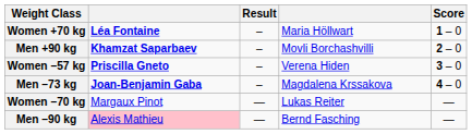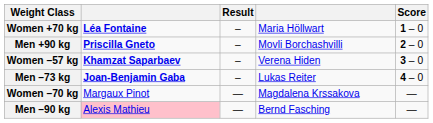 <table class="wikitable">
 <tr>
 <th>Weight Class</th>
 <th style="width:210px;"></th>
 <th>Result</th>
 <th style="width:210px;"></th>
 <th>Score</th>
 </tr>
 <tr>
 <th>Women +70 kg</th>
 <td><strong><a href='#'>Léa Fontaine</a></strong></td>
 <td align="center"><strong></strong> – </td>
 <td><a href='#'>Maria Höllwart</a></td>
 <td align="center"><strong>1</strong> – 0</td>
 </tr>
 <tr>
 <th>Men +90 kg</th>
-<td><strong><a href='#'>Khamzat Saparbaev</a></strong></td>
+<td><strong><a href='#'>Priscilla Gneto</a></strong></td>
 <td align="center"><strong></strong> – </td>
 <td><a href='#'>Movli Borchashvilli</a></td>
 <td align="center"><strong>2</strong> – 0</td>
 </tr>
 <tr>
 <th>Women –57 kg</th>
-<td><strong><a href='#'>Priscilla Gneto</a></strong></td>
+<td><strong><a href='#'>Khamzat Saparbaev</a></strong></td>
 <td align="center"><strong></strong> – </td>
 <td><a href='#'>Verena Hiden</a></td>
 <td align="center"><strong>3</strong> – 0</td>
 </tr>
 <tr>
 <th>Men –73 kg</th>
 <td><strong><a href='#'>Joan-Benjamin Gaba</a></strong></td>
 <td align="center"><strong></strong> – </td>
-<td><a href='#'>Magdalena Krssakova</a></td>
+<td><a href='#'>Lukas Reiter</a></td>
 <td align="center"><strong>4</strong> – 0</td>
 </tr>
 <tr>
 <th>Women –70 kg</th>
 <td><a href='#'>Margaux Pinot</a></td>
 <td align="center">—</td>
-<td><a href='#'>Lukas Reiter</a></td>
+<td><a href='#'>Magdalena Krssakova</a></td>
 <td align="center">—</td>
 </tr>
 <tr>
 <th>Men –90 kg</th>
 <td style="background: pink;"><a href='#'>Alexis Mathieu</a></td>
 <td align="center">—</td>
 <td><a href='#'>Bernd Fasching</a></td>
 <td align="center">—</td>
 </tr>
 </table>
